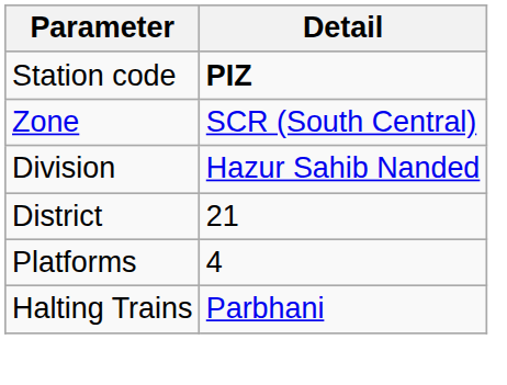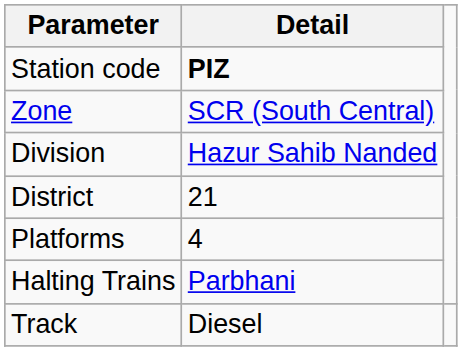 <table class="wikitable">
 <tr>
 <th>Parameter</th>
 <th>Detail</th>
 </tr>
 <tr>
 <td>Station code</td>
 <td><strong>PIZ</strong></td>
 </tr>
 <tr>
 <td><a href='#'>Zone</a></td>
 <td><a href='#'>SCR (South Central)</a></td>
 </tr>
 <tr>
 <td>Division</td>
 <td><a href='#'>Hazur Sahib Nanded</a></td>
 </tr>
 <tr>
 <td>District</td>
 <td>21</td>
 </tr>
 <tr>
 <td>Platforms</td>
 <td>4</td>
 </tr>
 <tr>
 <td>Halting Trains</td>
 <td><a href='#'>Parbhani</a></td>
 </tr>
+<tr>
+<td>Track</td>
+<td>Diesel</td>
+<td></td>
+</tr>
 </table>
